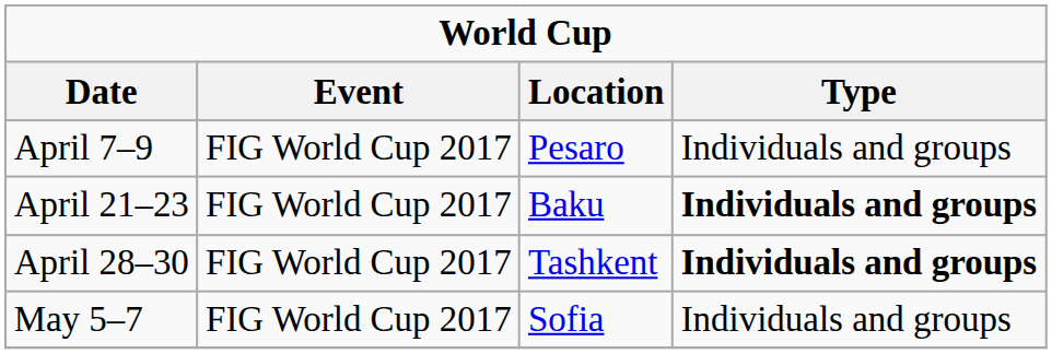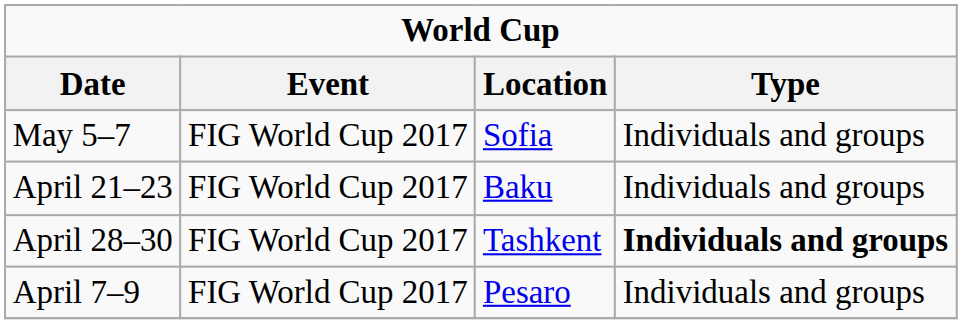 <table class="wikitable">
 <tr>
 <td colspan="4" style="text-align:center;"><strong>World Cup</strong> </td>
 </tr>
 <tr>
 <th>Date</th>
 <th>Event</th>
 <th>Location</th>
 <th>Type</th>
 </tr>
 <tr>
-<td>April 7–9</td>
+<td>May 5–7</td>
 <td>FIG World Cup 2017</td>
-<td>  <a href='#'>Pesaro</a></td>
+<td>  <a href='#'>Sofia</a></td>
 <td>Individuals and groups</td>
 </tr>
 <tr>
 <td>April 21–23</td>
 <td>FIG World Cup 2017</td>
 <td>  <a href='#'>Baku</a></td>
-<td><strong>Individuals and groups</strong></td>
+<td>Individuals and groups</td>
 </tr>
 <tr>
 <td>April 28–30</td>
 <td>FIG World Cup 2017</td>
 <td>  <a href='#'>Tashkent</a></td>
 <td><strong>Individuals and groups</strong></td>
 </tr>
 <tr>
-<td>May 5–7</td>
+<td>April 7–9</td>
 <td>FIG World Cup 2017</td>
-<td>  <a href='#'>Sofia</a></td>
+<td>  <a href='#'>Pesaro</a></td>
 <td>Individuals and groups</td>
 </tr>
 <tr>
 </tr>
 </table>
